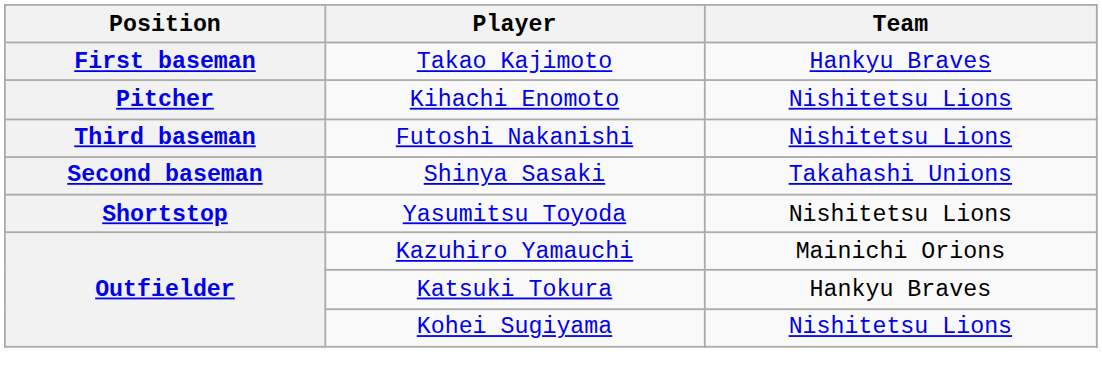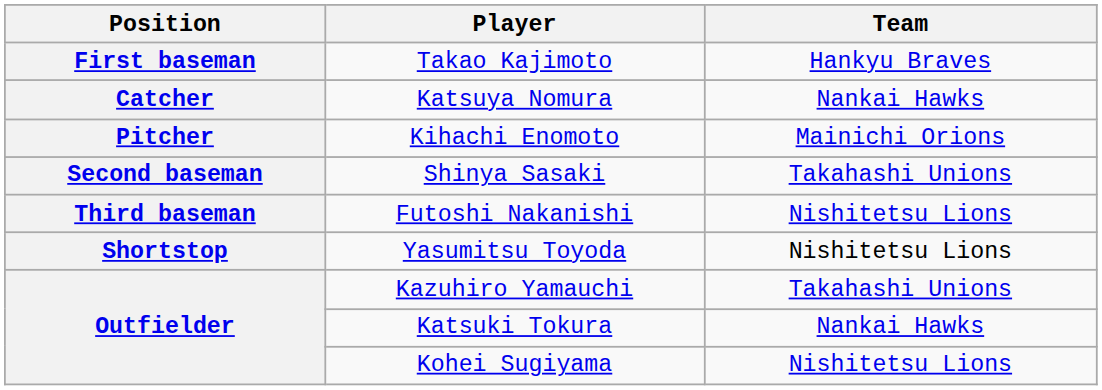 <table class="wikitable" style="text-align:center;">
 <tr>
 <th scope="col" width="7%">Position</th>
 <th scope="col" width="10%">Player</th>
 <th scope="col" width="10%">Team</th>
 </tr>
 <tr>
 <th scope="row" style="text-align:center;"><a href='#'>First baseman</a></th>
 <td><a href='#'>Takao Kajimoto</a></td>
 <td><a href='#'>Hankyu Braves</a></td>
 </tr>
 <tr>
+<th scope="row" style="text-align:center;"><a href='#'>Catcher</a></th>
+<td><a href='#'>Katsuya Nomura</a></td>
+<td><a href='#'>Nankai Hawks</a></td>
+</tr>
+<tr>
 <th scope="row" style="text-align:center;"><a href='#'>Pitcher</a></th>
 <td><a href='#'>Kihachi Enomoto</a></td>
-<td><a href='#'>Nishitetsu Lions</a></td>
+<td><a href='#'>Mainichi Orions</a></td>
+</tr>
+<tr>
+<th scope="row" style="text-align:center;"><a href='#'>Second baseman</a></th>
+<td><a href='#'>Shinya Sasaki</a></td>
+<td><a href='#'>Takahashi Unions</a></td>
 </tr>
 <tr>
 <th scope="row" style="text-align:center;"><a href='#'>Third baseman</a></th>
 <td><a href='#'>Futoshi Nakanishi</a></td>
 <td><a href='#'>Nishitetsu Lions</a></td>
-</tr>
-<tr>
-<th scope="row" style="text-align:center;"><a href='#'>Second baseman</a></th>
-<td><a href='#'>Shinya Sasaki</a></td>
-<td><a href='#'>Takahashi Unions</a></td>
 </tr>
 <tr>
 <th scope="row" style="text-align:center;"><a href='#'>Shortstop</a></th>
 <td><a href='#'>Yasumitsu Toyoda</a></td>
 <td>Nishitetsu Lions</td>
 </tr>
 <tr>
 <th scope="row" style="text-align:center;" rowspan=3><a href='#'>Outfielder</a></th>
 <td><a href='#'>Kazuhiro Yamauchi</a></td>
-<td>Mainichi Orions</td>
+<td><a href='#'>Takahashi Unions</a></td>
 </tr>
 <tr>
 <td><a href='#'>Katsuki Tokura</a></td>
-<td>Hankyu Braves</td>
+<td><a href='#'>Nankai Hawks</a></td>
 </tr>
 <tr>
 <td><a href='#'>Kohei Sugiyama</a></td>
 <td><a href='#'>Nishitetsu Lions</a></td>
 </tr>
 </table>
